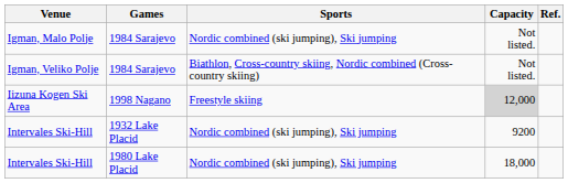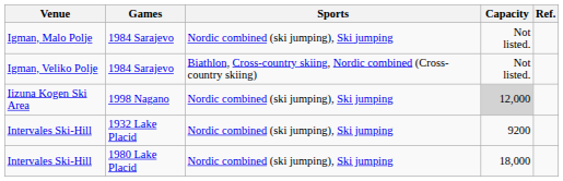 <table class="wikitable sortable" width=780px>
 <tr>
 <th>Venue</th>
 <th>Games</th>
 <th>Sports</th>
 <th>Capacity</th>
 <th>Ref.</th>
 </tr>
 <tr>
 <td><a href='#'>Igman, Malo Polje</a></td>
 <td><a href='#'>1984 Sarajevo</a></td>
 <td><a href='#'>Nordic combined</a> (ski jumping), <a href='#'>Ski jumping</a></td>
 <td align="right">Not listed.</td>
 <td align=center></td>
 </tr>
 <tr>
 <td><a href='#'>Igman, Veliko Polje</a></td>
 <td><a href='#'>1984 Sarajevo</a></td>
 <td><a href='#'>Biathlon</a>, <a href='#'>Cross-country skiing</a>, <a href='#'>Nordic combined</a> (Cross-country skiing)</td>
 <td align="right">Not listed.</td>
 <td align=center></td>
 </tr>
 <tr>
 <td><a href='#'>Iizuna Kogen Ski Area</a></td>
 <td><a href='#'>1998 Nagano</a></td>
-<td><a href='#'>Freestyle skiing</a></td>
+<td><a href='#'>Nordic combined</a> (ski jumping), <a href='#'>Ski jumping</a></td>
 <td align="right" style="background: lightgrey;">12,000</td>
 <td align=center></td>
 </tr>
 <tr>
 <td><a href='#'>Intervales Ski-Hill</a></td>
 <td><a href='#'>1932 Lake Placid</a></td>
 <td><a href='#'>Nordic combined</a> (ski jumping), <a href='#'>Ski jumping</a></td>
 <td align="right">9200</td>
 <td align=center></td>
 </tr>
 <tr>
 <td><a href='#'>Intervales Ski-Hill</a></td>
 <td><a href='#'>1980 Lake Placid</a></td>
 <td><a href='#'>Nordic combined</a> (ski jumping), <a href='#'>Ski jumping</a></td>
 <td align="right">18,000</td>
 <td align=center></td>
 </tr>
 </table>
